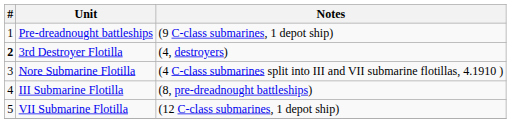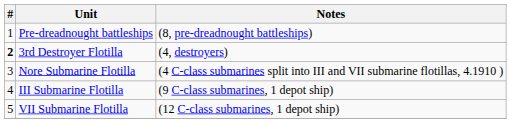 <table class=wikitable>
 <tr>
 <th>#</th>
 <th>Unit</th>
 <th>Notes</th>
 </tr>
 <tr>
 <td>1</td>
 <td><a href='#'>Pre-dreadnought battleships</a></td>
-<td>(9 <a href='#'>C-class submarines</a>, 1 depot ship)</td>
+<td>(8, <a href='#'>pre-dreadnought battleships</a>)</td>
 </tr>
 <tr>
 <td><strong>2</strong></td>
 <td><a href='#'>3rd Destroyer Flotilla</a></td>
 <td>(4, <a href='#'>destroyers</a>)</td>
 </tr>
 <tr>
 <td>3</td>
 <td><a href='#'>Nore Submarine Flotilla</a></td>
 <td>(4 <a href='#'>C-class submarines</a> split into III and VII submarine flotillas, 4.1910 )</td>
 </tr>
 <tr>
 <td>4</td>
 <td><a href='#'>III Submarine Flotilla</a></td>
-<td>(8, <a href='#'>pre-dreadnought battleships</a>)</td>
+<td>(9 <a href='#'>C-class submarines</a>, 1 depot ship)</td>
 </tr>
 <tr>
 <td>5</td>
 <td><a href='#'>VII Submarine Flotilla</a></td>
 <td>(12 <a href='#'>C-class submarines</a>, 1 depot ship)</td>
 </tr>
 <tr>
 </tr>
 </table>
